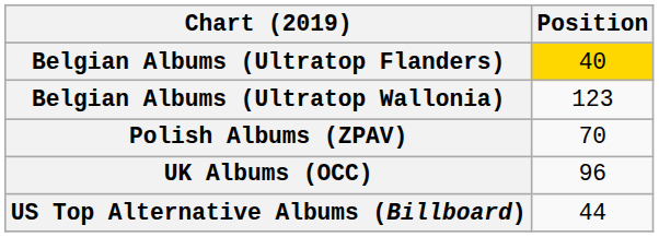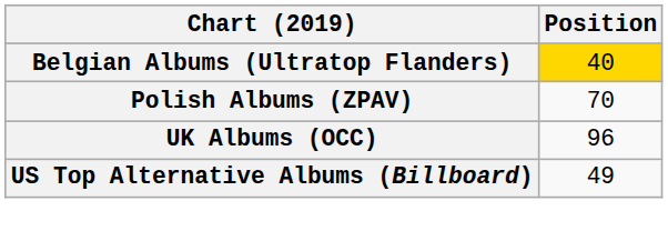 <table class="wikitable sortable plainrowheaders" style="text-align:center">
 <tr>
 <th scope="col">Chart (2019)</th>
 <th scope="col">Position</th>
 </tr>
 <tr>
 <th scope="row">Belgian Albums (Ultratop Flanders)</th>
 <td style="background: gold;">40</td>
-</tr>
-<tr>
-<th scope="row">Belgian Albums (Ultratop Wallonia)</th>
-<td>123</td>
 </tr>
 <tr>
 <th scope="row">Polish Albums (ZPAV)</th>
 <td>70</td>
 </tr>
 <tr>
 <th scope="row">UK Albums (OCC)</th>
 <td>96</td>
 </tr>
 <tr>
 <th scope="row">US Top Alternative Albums (<em>Billboard</em>)</th>
-<td>44</td>
+<td>49</td>
 </tr>
 </table>
